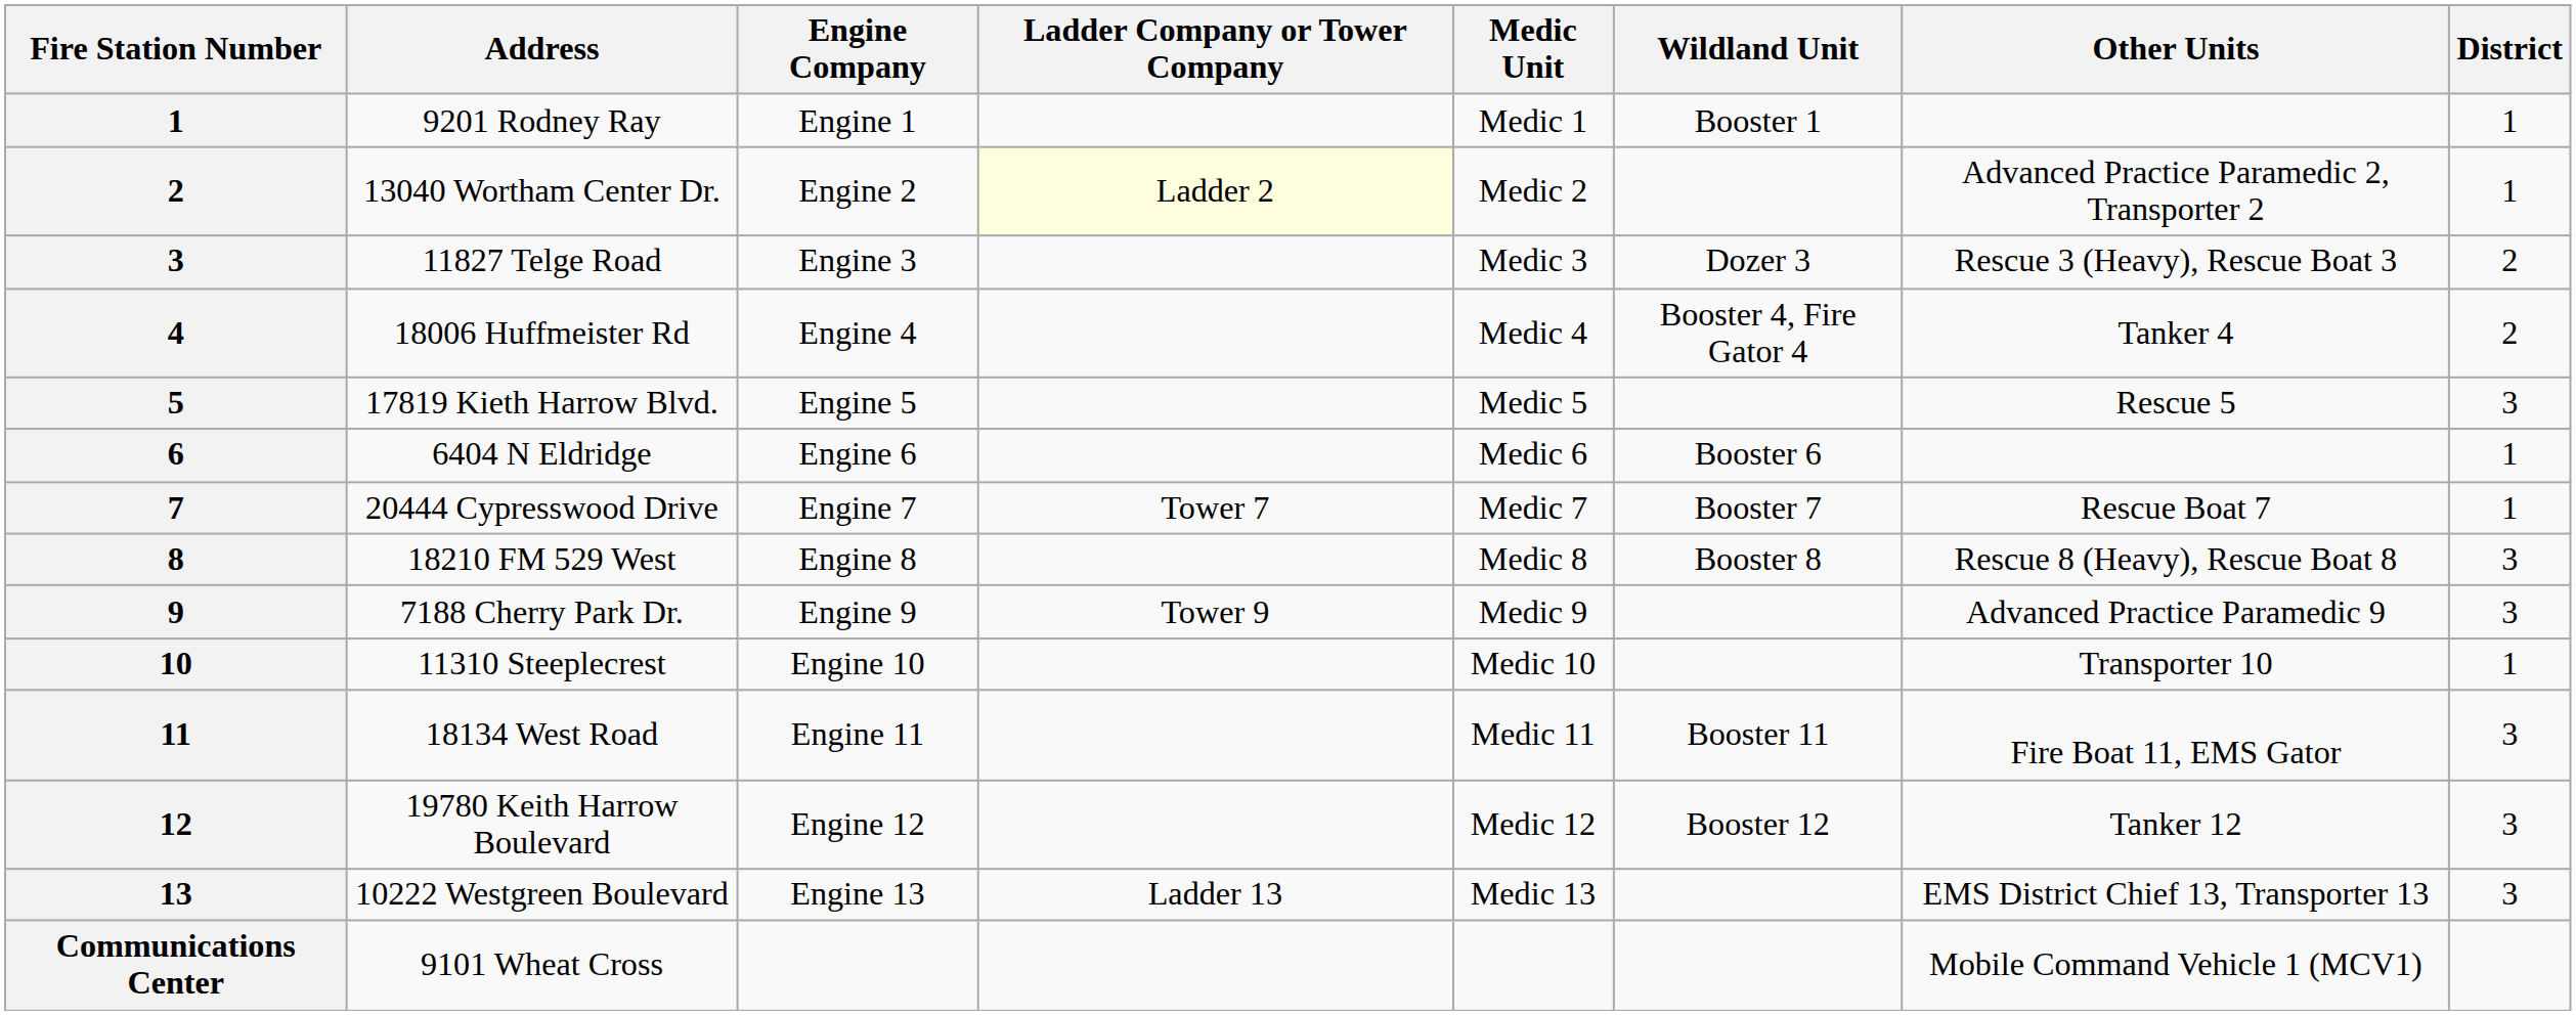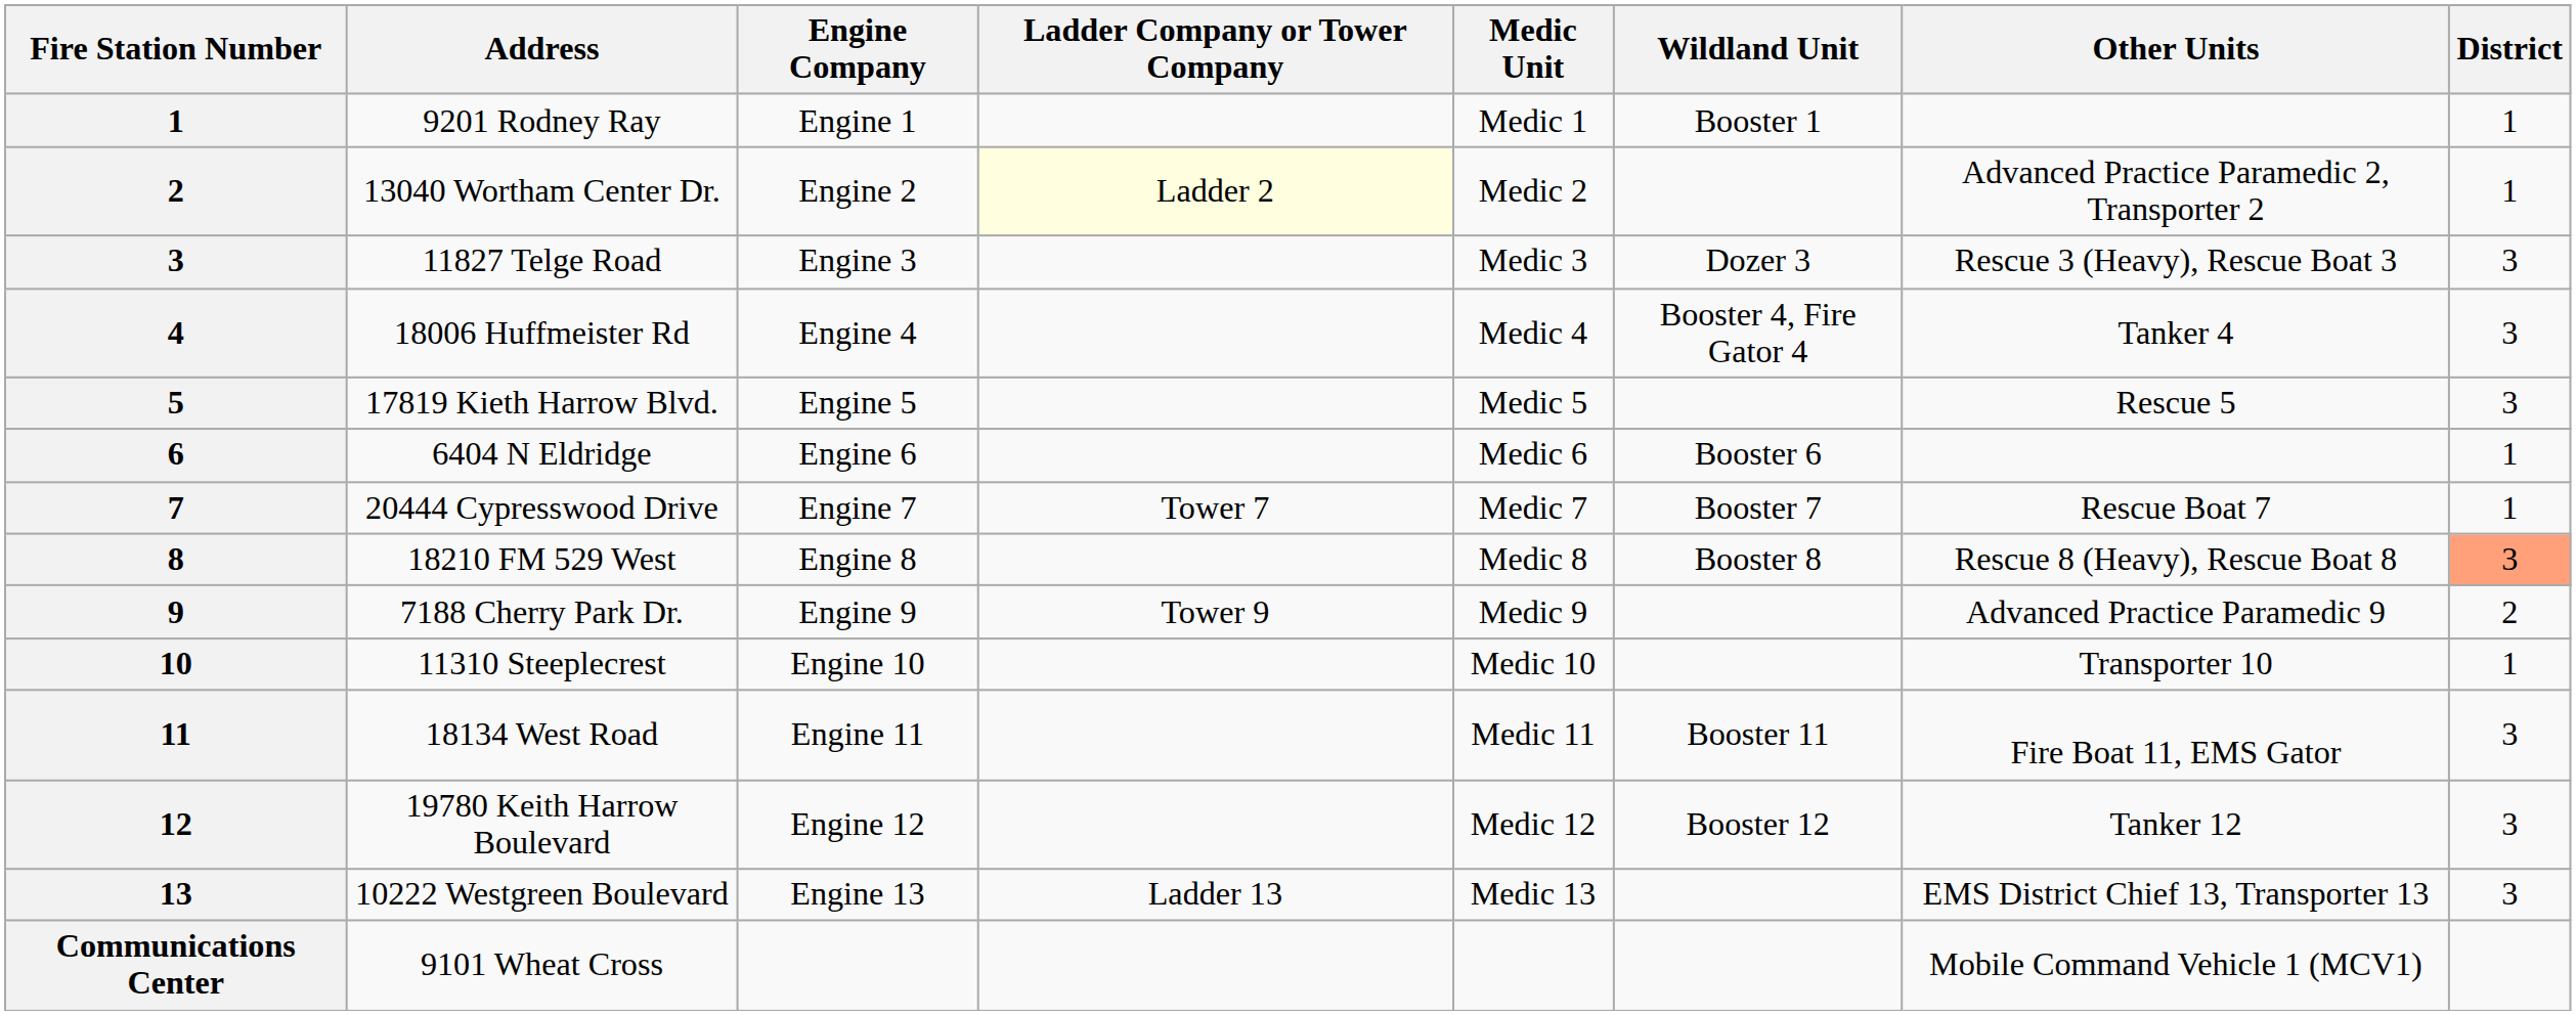 <table class="wikitable" style="text-align:center;">
 <tr>
 <th>Fire Station Number</th>
 <th>Address</th>
 <th>Engine Company</th>
 <th>Ladder Company or Tower Company</th>
 <th>Medic Unit</th>
 <th>Wildland Unit</th>
 <th>Other Units</th>
 <th>District</th>
 </tr>
 <tr>
 <th>1</th>
 <td>9201 Rodney Ray</td>
 <td>Engine 1</td>
 <td></td>
 <td>Medic 1</td>
 <td>Booster 1</td>
 <td></td>
 <td>1</td>
 </tr>
 <tr>
 <th>2</th>
 <td>13040 Wortham Center Dr.</td>
 <td>Engine 2</td>
 <td style="background: lightyellow;">Ladder 2</td>
 <td>Medic 2</td>
 <td></td>
 <td>Advanced Practice Paramedic 2, Transporter 2</td>
 <td>1</td>
 </tr>
 <tr>
 <th>3</th>
 <td>11827 Telge Road</td>
 <td>Engine 3</td>
 <td></td>
 <td>Medic 3</td>
 <td>Dozer 3</td>
 <td>Rescue 3 (Heavy), Rescue Boat 3</td>
-<td>2</td>
+<td>3</td>
 </tr>
 <tr>
 <th>4</th>
 <td>18006 Huffmeister Rd</td>
 <td>Engine 4</td>
 <td></td>
 <td>Medic 4</td>
 <td>Booster 4, Fire Gator 4</td>
 <td>Tanker 4</td>
-<td>2</td>
+<td>3</td>
 </tr>
 <tr>
 <th>5</th>
 <td>17819 Kieth Harrow Blvd.</td>
 <td>Engine 5</td>
 <td></td>
 <td>Medic 5</td>
 <td></td>
 <td>Rescue 5</td>
 <td>3</td>
 </tr>
 <tr>
 <th>6</th>
 <td>6404 N Eldridge</td>
 <td>Engine 6</td>
 <td></td>
 <td>Medic 6</td>
 <td>Booster 6</td>
 <td></td>
 <td>1</td>
 </tr>
 <tr>
 <th>7</th>
 <td>20444 Cypresswood Drive</td>
 <td>Engine 7</td>
 <td>Tower 7</td>
 <td>Medic 7</td>
 <td>Booster 7</td>
 <td>Rescue Boat 7</td>
 <td>1</td>
 </tr>
 <tr>
 <th>8</th>
 <td>18210 FM 529 West</td>
 <td>Engine 8</td>
 <td></td>
 <td>Medic 8</td>
 <td>Booster 8</td>
 <td>Rescue 8 (Heavy), Rescue Boat 8</td>
-<td>3</td>
+<td style="background: lightsalmon;">3</td>
 </tr>
 <tr>
 <th>9</th>
 <td>7188 Cherry Park Dr.</td>
 <td>Engine 9</td>
 <td>Tower 9</td>
 <td>Medic 9</td>
 <td></td>
 <td>Advanced Practice Paramedic 9</td>
-<td>3</td>
+<td>2</td>
 </tr>
 <tr>
 <th>10</th>
 <td>11310 Steeplecrest</td>
 <td>Engine 10</td>
 <td></td>
 <td>Medic 10</td>
 <td></td>
 <td>Transporter 10</td>
 <td>1</td>
 </tr>
 <tr>
 <th>11</th>
 <td>18134 West Road</td>
 <td>Engine 11</td>
 <td></td>
 <td>Medic 11</td>
 <td>Booster 11</td>
 <td><br>Fire Boat 11, EMS Gator</td>
 <td>3</td>
 </tr>
 <tr>
 <th>12</th>
 <td>19780 Keith Harrow Boulevard</td>
 <td>Engine 12</td>
 <td></td>
 <td>Medic 12</td>
 <td>Booster 12</td>
 <td>Tanker 12</td>
 <td>3</td>
 </tr>
 <tr>
 <th>13</th>
 <td>10222 Westgreen Boulevard</td>
 <td>Engine 13</td>
 <td>Ladder 13</td>
 <td>Medic 13</td>
 <td></td>
 <td>EMS District Chief 13, Transporter 13</td>
 <td>3</td>
 </tr>
 <tr>
 <th>Communications Center</th>
 <td>9101 Wheat Cross</td>
 <td></td>
 <td></td>
 <td></td>
 <td></td>
 <td>Mobile Command Vehicle 1 (MCV1)</td>
 <td></td>
 </tr>
 </table>
